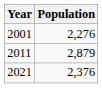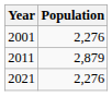 <table class="wikitable">
 <tr>
 <th>Year</th>
 <th>Population</th>
 </tr>
 <tr>
 <td>2001</td>
 <td align="right">2,276</td>
 </tr>
 <tr>
 <td>2011</td>
 <td align="right">2,879</td>
 </tr>
 <tr>
 <td>2021</td>
-<td align="right">2,376</td>
+<td align="right">2,276</td>
 </tr>
 </table>
